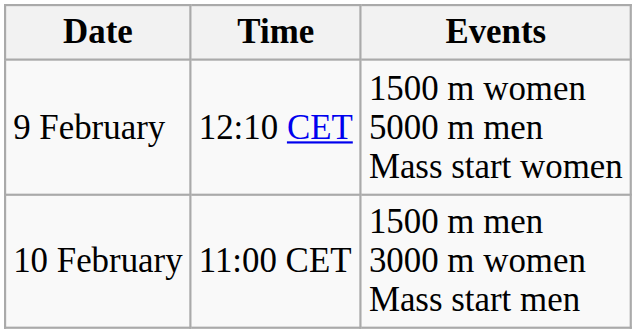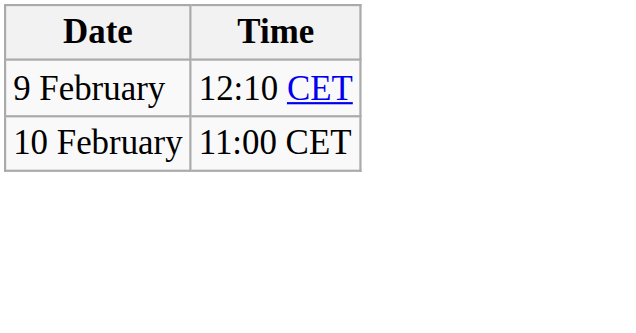 <table class="wikitable" border="1">
 <tr>
 <th>Date</th>
 <th>Time</th>
-<th>Events</th>
 </tr>
 <tr>
 <td>9 February</td>
 <td>12:10 <a href='#'>CET</a></td>
-<td>1500 m women<br>5000 m men<br>Mass start women</td>
 </tr>
 <tr>
 <td>10 February</td>
 <td>11:00 CET</td>
-<td>1500 m men<br>3000 m women<br>Mass start men</td>
 </tr>
 </table>
